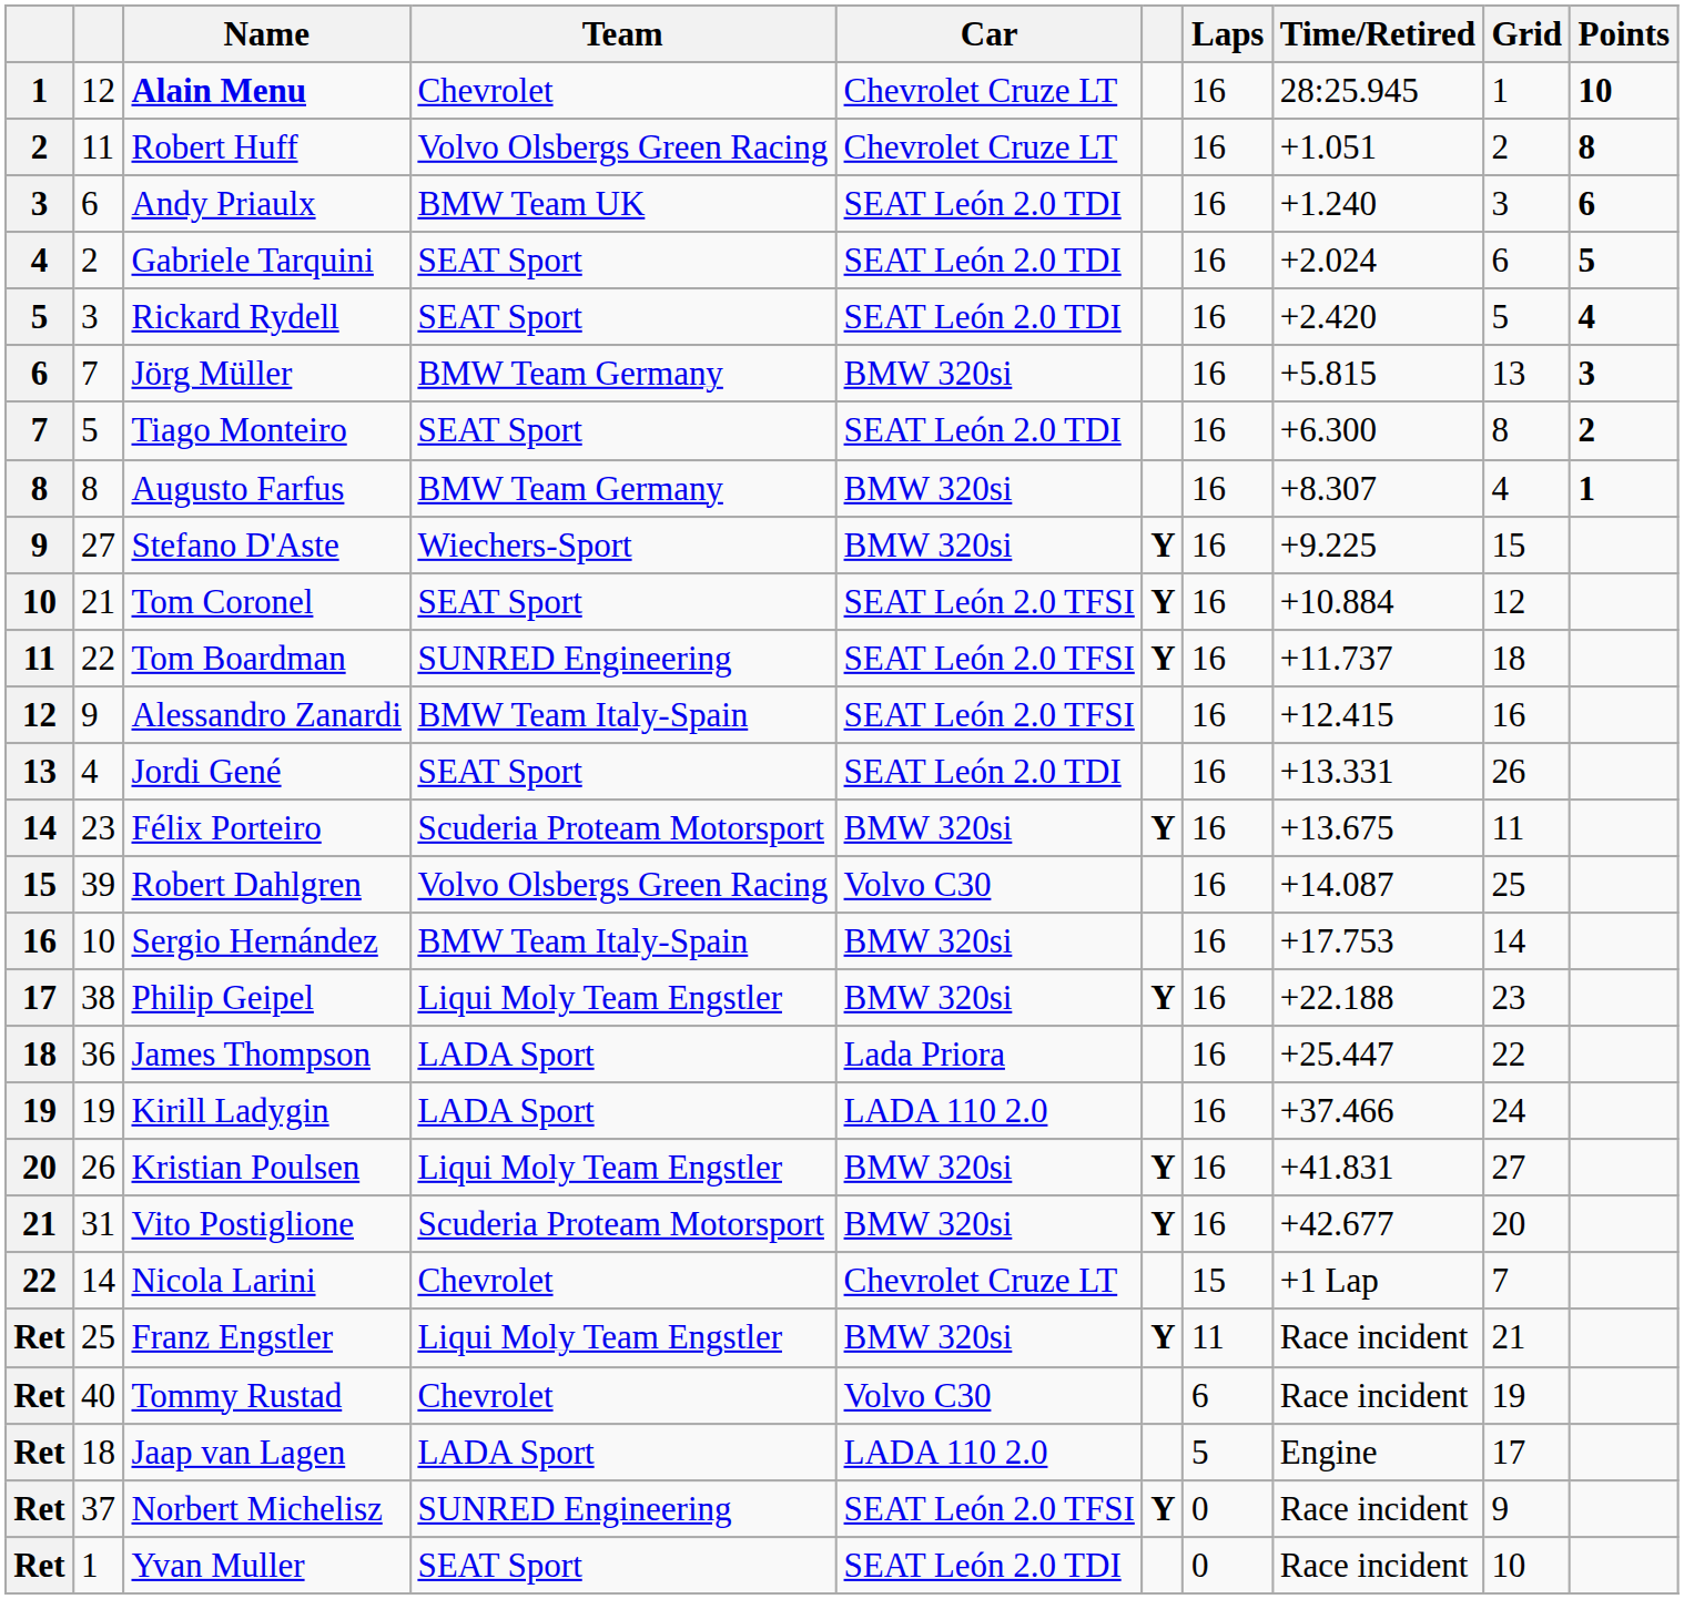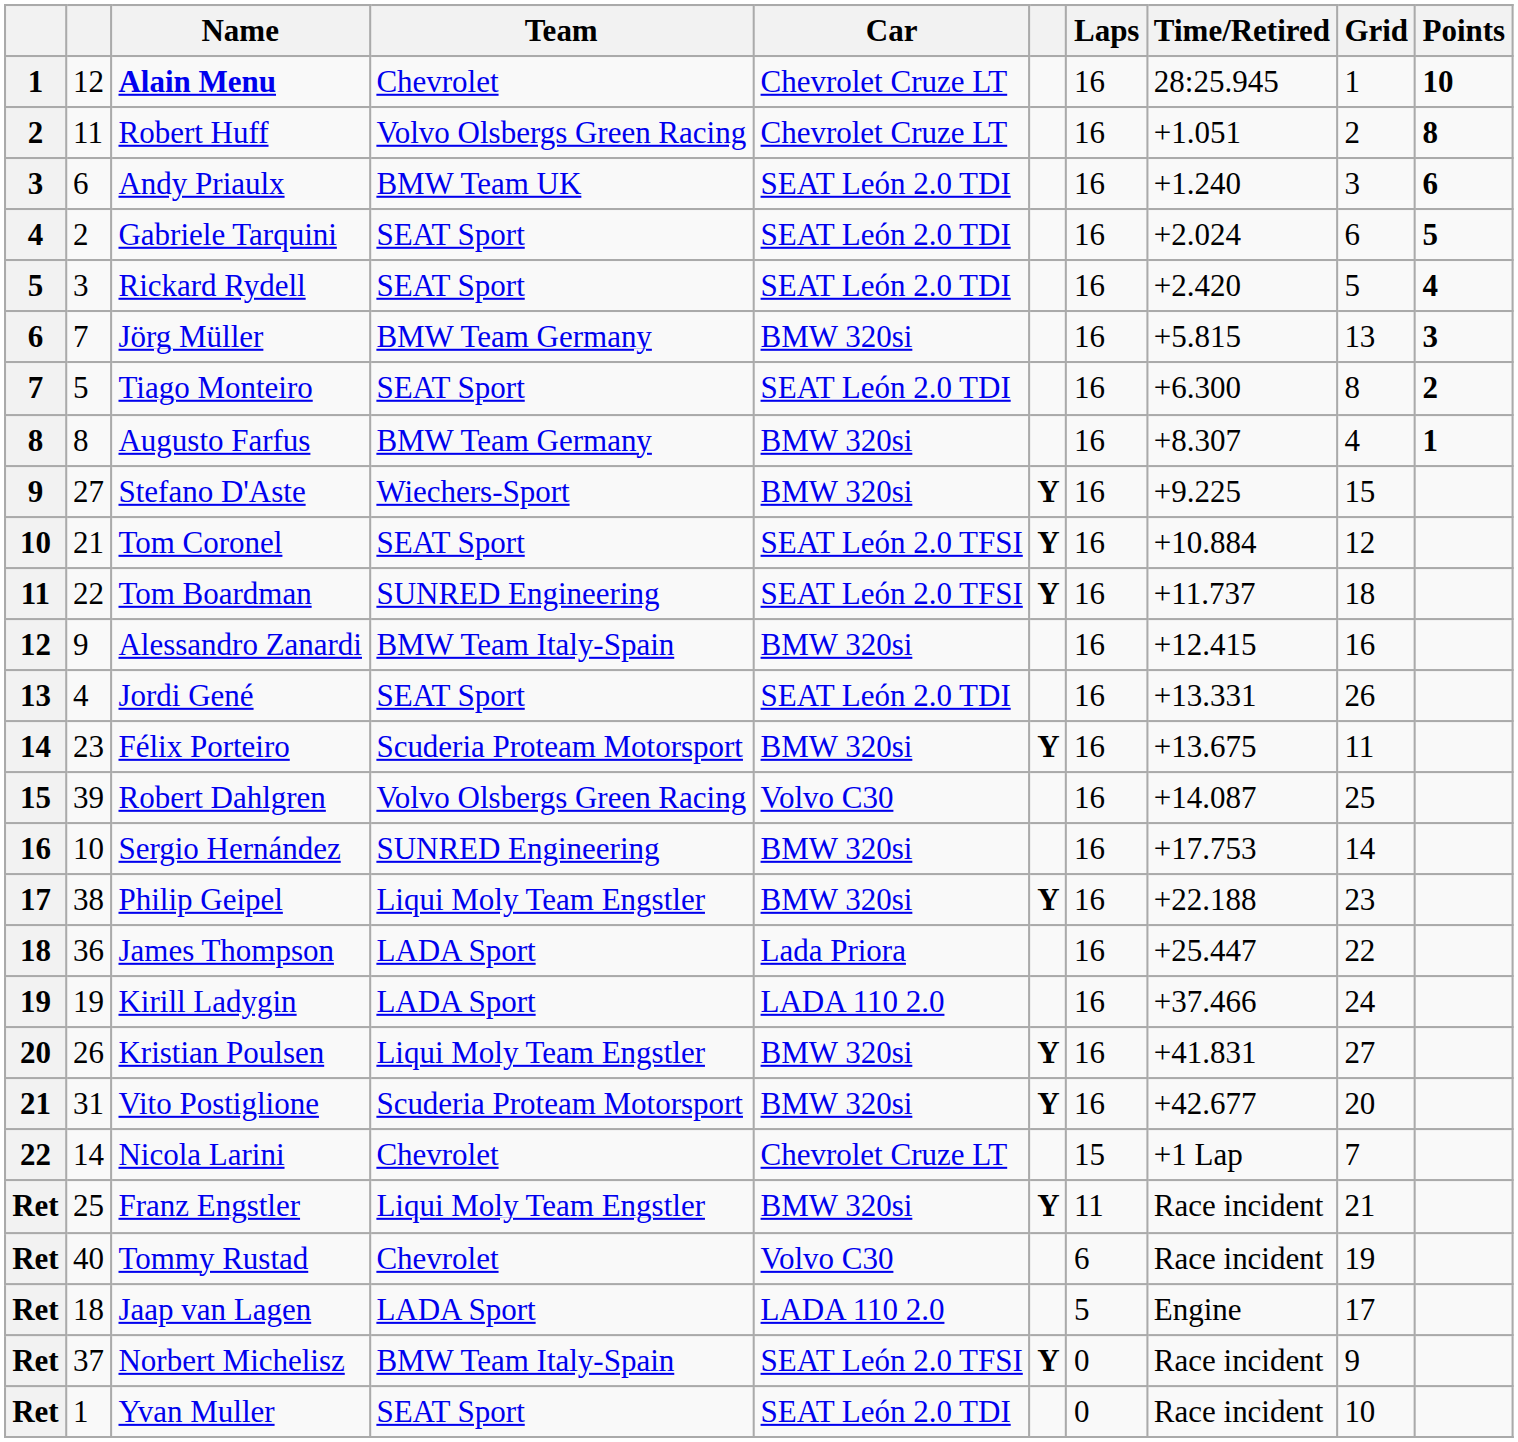 <table class="wikitable sortable" style="font-size: 95%;">
 <tr>
 <th></th>
 <th></th>
 <th>Name</th>
 <th>Team</th>
 <th>Car</th>
 <th></th>
 <th>Laps</th>
 <th>Time/Retired</th>
 <th>Grid</th>
 <th>Points</th>
 </tr>
 <tr>
 <th>1</th>
 <td>12</td>
 <td> <strong><a href='#'>Alain Menu</a></strong></td>
 <td><a href='#'>Chevrolet</a></td>
 <td><a href='#'>Chevrolet Cruze LT</a></td>
 <td></td>
 <td>16</td>
 <td>28:25.945</td>
 <td>1</td>
 <td><strong>10</strong></td>
 </tr>
 <tr>
 <th>2</th>
 <td>11</td>
 <td> <a href='#'>Robert Huff</a></td>
 <td><a href='#'>Volvo Olsbergs Green Racing</a></td>
 <td><a href='#'>Chevrolet Cruze LT</a></td>
 <td></td>
 <td>16</td>
 <td>+1.051</td>
 <td>2</td>
 <td><strong>8</strong></td>
 </tr>
 <tr>
 <th>3</th>
 <td>6</td>
 <td> <a href='#'>Andy Priaulx</a></td>
 <td><a href='#'>BMW Team UK</a></td>
 <td><a href='#'>SEAT León 2.0 TDI</a></td>
 <td></td>
 <td>16</td>
 <td>+1.240</td>
 <td>3</td>
 <td><strong>6</strong></td>
 </tr>
 <tr>
 <th>4</th>
 <td>2</td>
 <td> <a href='#'>Gabriele Tarquini</a></td>
 <td><a href='#'>SEAT Sport</a></td>
 <td><a href='#'>SEAT León 2.0 TDI</a></td>
 <td></td>
 <td>16</td>
 <td>+2.024</td>
 <td>6</td>
 <td><strong>5</strong></td>
 </tr>
 <tr>
 <th>5</th>
 <td>3</td>
 <td> <a href='#'>Rickard Rydell</a></td>
 <td><a href='#'>SEAT Sport</a></td>
 <td><a href='#'>SEAT León 2.0 TDI</a></td>
 <td></td>
 <td>16</td>
 <td>+2.420</td>
 <td>5</td>
 <td><strong>4</strong></td>
 </tr>
 <tr>
 <th>6</th>
 <td>7</td>
 <td> <a href='#'>Jörg Müller</a></td>
 <td><a href='#'>BMW Team Germany</a></td>
 <td><a href='#'>BMW 320si</a></td>
 <td></td>
 <td>16</td>
 <td>+5.815</td>
 <td>13</td>
 <td><strong>3</strong></td>
 </tr>
 <tr>
 <th>7</th>
 <td>5</td>
 <td> <a href='#'>Tiago Monteiro</a></td>
 <td><a href='#'>SEAT Sport</a></td>
 <td><a href='#'>SEAT León 2.0 TDI</a></td>
 <td></td>
 <td>16</td>
 <td>+6.300</td>
 <td>8</td>
 <td><strong>2</strong></td>
 </tr>
 <tr>
 <th>8</th>
 <td>8</td>
 <td> <a href='#'>Augusto Farfus</a></td>
 <td><a href='#'>BMW Team Germany</a></td>
 <td><a href='#'>BMW 320si</a></td>
 <td></td>
 <td>16</td>
 <td>+8.307</td>
 <td>4</td>
 <td><strong>1</strong></td>
 </tr>
 <tr>
 <th>9</th>
 <td>27</td>
 <td> <a href='#'>Stefano D'Aste</a></td>
 <td><a href='#'>Wiechers-Sport</a></td>
 <td><a href='#'>BMW 320si</a></td>
 <td align=center><strong><span>Y</span></strong></td>
 <td>16</td>
 <td>+9.225</td>
 <td>15</td>
 <td></td>
 </tr>
 <tr>
 <th>10</th>
 <td>21</td>
 <td> <a href='#'>Tom Coronel</a></td>
 <td><a href='#'>SEAT Sport</a></td>
 <td><a href='#'>SEAT León 2.0 TFSI</a></td>
 <td align=center><strong><span>Y</span></strong></td>
 <td>16</td>
 <td>+10.884</td>
 <td>12</td>
 <td></td>
 </tr>
 <tr>
 <th>11</th>
 <td>22</td>
 <td> <a href='#'>Tom Boardman</a></td>
 <td><a href='#'>SUNRED Engineering</a></td>
 <td><a href='#'>SEAT León 2.0 TFSI</a></td>
 <td align=center><strong><span>Y</span></strong></td>
 <td>16</td>
 <td>+11.737</td>
 <td>18</td>
 <td></td>
 </tr>
 <tr>
 <th>12</th>
 <td>9</td>
 <td> <a href='#'>Alessandro Zanardi</a></td>
 <td><a href='#'>BMW Team Italy-Spain</a></td>
-<td><a href='#'>SEAT León 2.0 TFSI</a></td>
+<td><a href='#'>BMW 320si</a></td>
 <td></td>
 <td>16</td>
 <td>+12.415</td>
 <td>16</td>
 <td></td>
 </tr>
 <tr>
 <th>13</th>
 <td>4</td>
 <td> <a href='#'>Jordi Gené</a></td>
 <td><a href='#'>SEAT Sport</a></td>
 <td><a href='#'>SEAT León 2.0 TDI</a></td>
 <td></td>
 <td>16</td>
 <td>+13.331</td>
 <td>26</td>
 <td></td>
 </tr>
 <tr>
 <th>14</th>
 <td>23</td>
 <td> <a href='#'>Félix Porteiro</a></td>
 <td><a href='#'>Scuderia Proteam Motorsport</a></td>
 <td><a href='#'>BMW 320si</a></td>
 <td align=center><strong><span>Y</span></strong></td>
 <td>16</td>
 <td>+13.675</td>
 <td>11</td>
 <td></td>
 </tr>
 <tr>
 <th>15</th>
 <td>39</td>
 <td> <a href='#'>Robert Dahlgren</a></td>
 <td><a href='#'>Volvo Olsbergs Green Racing</a></td>
 <td><a href='#'>Volvo C30</a></td>
 <td></td>
 <td>16</td>
 <td>+14.087</td>
 <td>25</td>
 <td></td>
 </tr>
 <tr>
 <th>16</th>
 <td>10</td>
 <td> <a href='#'>Sergio Hernández</a></td>
-<td><a href='#'>BMW Team Italy-Spain</a></td>
+<td><a href='#'>SUNRED Engineering</a></td>
 <td><a href='#'>BMW 320si</a></td>
 <td></td>
 <td>16</td>
 <td>+17.753</td>
 <td>14</td>
 <td></td>
 </tr>
 <tr>
 <th>17</th>
 <td>38</td>
 <td> <a href='#'>Philip Geipel</a></td>
 <td><a href='#'>Liqui Moly Team Engstler</a></td>
 <td><a href='#'>BMW 320si</a></td>
 <td align=center><strong><span>Y</span></strong></td>
 <td>16</td>
 <td>+22.188</td>
 <td>23</td>
 <td></td>
 </tr>
 <tr>
 <th>18</th>
 <td>36</td>
 <td> <a href='#'>James Thompson</a></td>
 <td><a href='#'>LADA Sport</a></td>
 <td><a href='#'>Lada Priora</a></td>
 <td></td>
 <td>16</td>
 <td>+25.447</td>
 <td>22</td>
 <td></td>
 </tr>
 <tr>
 <th>19</th>
 <td>19</td>
 <td> <a href='#'>Kirill Ladygin</a></td>
 <td><a href='#'>LADA Sport</a></td>
 <td><a href='#'>LADA 110 2.0</a></td>
 <td></td>
 <td>16</td>
 <td>+37.466</td>
 <td>24</td>
 <td></td>
 </tr>
 <tr>
 <th>20</th>
 <td>26</td>
 <td> <a href='#'>Kristian Poulsen</a></td>
 <td><a href='#'>Liqui Moly Team Engstler</a></td>
 <td><a href='#'>BMW 320si</a></td>
 <td align=center><strong><span>Y</span></strong></td>
 <td>16</td>
 <td>+41.831</td>
 <td>27</td>
 <td></td>
 </tr>
 <tr>
 <th>21</th>
 <td>31</td>
 <td> <a href='#'>Vito Postiglione</a></td>
 <td><a href='#'>Scuderia Proteam Motorsport</a></td>
 <td><a href='#'>BMW 320si</a></td>
 <td align=center><strong><span>Y</span></strong></td>
 <td>16</td>
 <td>+42.677</td>
 <td>20</td>
 <td></td>
 </tr>
 <tr>
 <th>22</th>
 <td>14</td>
 <td> <a href='#'>Nicola Larini</a></td>
 <td><a href='#'>Chevrolet</a></td>
 <td><a href='#'>Chevrolet Cruze LT</a></td>
 <td></td>
 <td>15</td>
 <td>+1 Lap</td>
 <td>7</td>
 <td></td>
 </tr>
 <tr>
 <th>Ret</th>
 <td>25</td>
 <td> <a href='#'>Franz Engstler</a></td>
 <td><a href='#'>Liqui Moly Team Engstler</a></td>
 <td><a href='#'>BMW 320si</a></td>
 <td align=center><strong><span>Y</span></strong></td>
 <td>11</td>
 <td>Race incident</td>
 <td>21</td>
 <td></td>
 </tr>
 <tr>
 <th>Ret</th>
 <td>40</td>
 <td> <a href='#'>Tommy Rustad</a></td>
 <td><a href='#'>Chevrolet</a></td>
 <td><a href='#'>Volvo C30</a></td>
 <td></td>
 <td>6</td>
 <td>Race incident</td>
 <td>19</td>
 <td></td>
 </tr>
 <tr>
 <th>Ret</th>
 <td>18</td>
 <td> <a href='#'>Jaap van Lagen</a></td>
 <td><a href='#'>LADA Sport</a></td>
 <td><a href='#'>LADA 110 2.0</a></td>
 <td></td>
 <td>5</td>
 <td>Engine</td>
 <td>17</td>
 <td></td>
 </tr>
 <tr>
 <th>Ret</th>
 <td>37</td>
 <td> <a href='#'>Norbert Michelisz</a></td>
-<td><a href='#'>SUNRED Engineering</a></td>
+<td><a href='#'>BMW Team Italy-Spain</a></td>
 <td><a href='#'>SEAT León 2.0 TFSI</a></td>
 <td align=center><strong><span>Y</span></strong></td>
 <td>0</td>
 <td>Race incident</td>
 <td>9</td>
 <td></td>
 </tr>
 <tr>
 <th>Ret</th>
 <td>1</td>
 <td> <a href='#'>Yvan Muller</a></td>
 <td><a href='#'>SEAT Sport</a></td>
 <td><a href='#'>SEAT León 2.0 TDI</a></td>
 <td></td>
 <td>0</td>
 <td>Race incident</td>
 <td>10</td>
 <td></td>
 </tr>
 <tr>
 </tr>
 </table>
